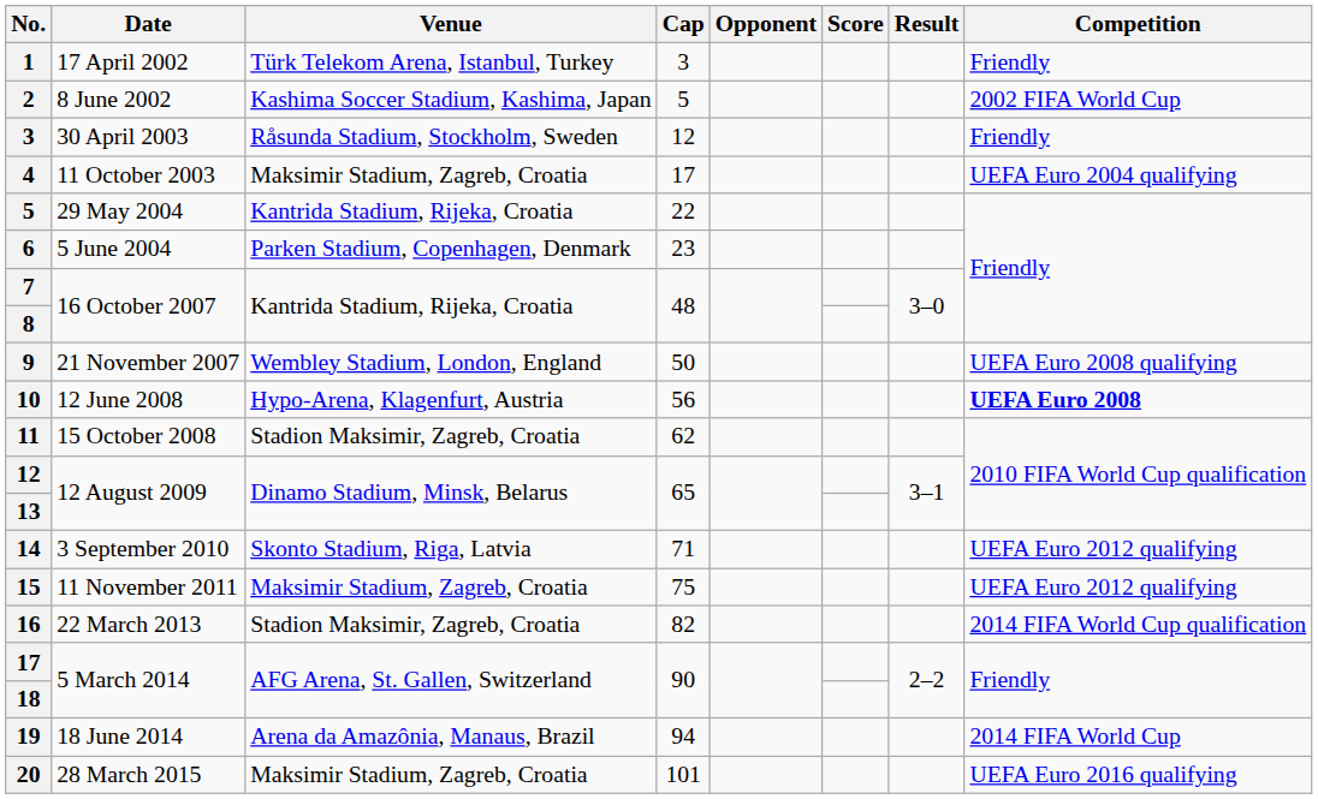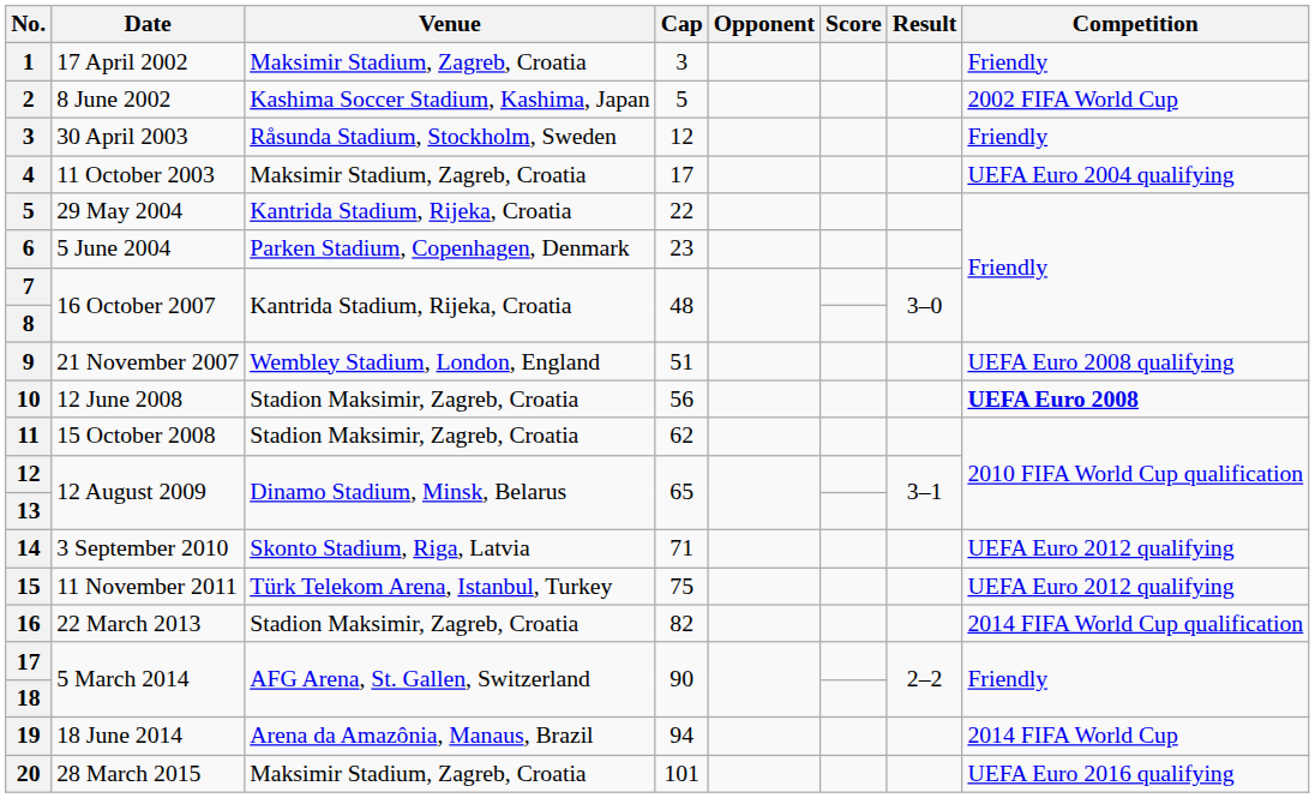 <table class="wikitable">
 <tr>
 <th>No.</th>
 <th>Date</th>
 <th>Venue</th>
 <th>Cap</th>
 <th>Opponent</th>
 <th>Score</th>
 <th>Result</th>
 <th>Competition</th>
 </tr>
 <tr>
 <th>1</th>
 <td>17 April 2002</td>
-<td><a href='#'>Türk Telekom Arena</a>, <a href='#'>Istanbul</a>, Turkey</td>
+<td><a href='#'>Maksimir Stadium</a>, <a href='#'>Zagreb</a>, Croatia</td>
 <td align=center>3</td>
 <td></td>
 <td></td>
 <td></td>
 <td><a href='#'>Friendly</a></td>
 </tr>
 <tr>
 <th>2</th>
 <td>8 June 2002</td>
 <td><a href='#'>Kashima Soccer Stadium</a>, <a href='#'>Kashima</a>, Japan</td>
 <td align=center>5</td>
 <td></td>
 <td></td>
 <td></td>
 <td><a href='#'>2002 FIFA World Cup</a></td>
 </tr>
 <tr>
 <th>3</th>
 <td>30 April 2003</td>
 <td><a href='#'>Råsunda Stadium</a>, <a href='#'>Stockholm</a>, Sweden</td>
 <td align=center>12</td>
 <td></td>
 <td></td>
 <td></td>
 <td><a href='#'>Friendly</a></td>
 </tr>
 <tr>
 <th>4</th>
 <td>11 October 2003</td>
 <td>Maksimir Stadium, Zagreb, Croatia</td>
 <td align=center>17</td>
 <td></td>
 <td></td>
 <td></td>
 <td><a href='#'>UEFA Euro 2004 qualifying</a></td>
 </tr>
 <tr>
 <th>5</th>
 <td>29 May 2004</td>
 <td><a href='#'>Kantrida Stadium</a>, <a href='#'>Rijeka</a>, Croatia</td>
 <td align=center>22</td>
 <td></td>
 <td></td>
 <td></td>
 <td rowspan="4"><a href='#'>Friendly</a></td>
 </tr>
 <tr>
 <th>6</th>
 <td>5 June 2004</td>
 <td><a href='#'>Parken Stadium</a>, <a href='#'>Copenhagen</a>, Denmark</td>
 <td align=center>23</td>
 <td></td>
 <td></td>
 <td></td>
 </tr>
 <tr>
 <th>7</th>
 <td rowspan="2">16 October 2007</td>
 <td rowspan="2">Kantrida Stadium, Rijeka, Croatia</td>
 <td align=center rowspan="2">48</td>
 <td rowspan="2"></td>
 <td></td>
 <td rowspan="2" style="text-align:center;">3–0</td>
 </tr>
 <tr>
 <th>8</th>
 <td></td>
 </tr>
 <tr>
 <th>9</th>
 <td>21 November 2007</td>
 <td><a href='#'>Wembley Stadium</a>, <a href='#'>London</a>, England</td>
-<td align=center>50</td>
+<td align=center>51</td>
 <td></td>
 <td></td>
 <td></td>
 <td><a href='#'>UEFA Euro 2008 qualifying</a></td>
 </tr>
 <tr>
 <th>10</th>
 <td>12 June 2008</td>
-<td><a href='#'>Hypo-Arena</a>, <a href='#'>Klagenfurt</a>, Austria</td>
+<td>Stadion Maksimir, Zagreb, Croatia</td>
 <td align=center>56</td>
 <td></td>
 <td></td>
 <td></td>
 <td><strong><a href='#'>UEFA Euro 2008</a></strong></td>
 </tr>
 <tr>
 <th>11</th>
 <td>15 October 2008</td>
 <td>Stadion Maksimir, Zagreb, Croatia</td>
 <td align=center>62</td>
 <td></td>
 <td></td>
 <td></td>
 <td rowspan="3"><a href='#'>2010 FIFA World Cup qualification</a></td>
 </tr>
 <tr>
 <th>12</th>
 <td rowspan="2">12 August 2009</td>
 <td rowspan="2"><a href='#'>Dinamo Stadium</a>, <a href='#'>Minsk</a>, Belarus</td>
 <td align=center rowspan="2">65</td>
 <td rowspan="2"></td>
 <td></td>
 <td rowspan="2" style="text-align:center;">3–1</td>
 </tr>
 <tr>
 <th>13</th>
 <td></td>
 </tr>
 <tr>
 <th>14</th>
 <td>3 September 2010</td>
 <td><a href='#'>Skonto Stadium</a>, <a href='#'>Riga</a>, Latvia</td>
 <td align=center>71</td>
 <td></td>
 <td></td>
 <td></td>
 <td><a href='#'>UEFA Euro 2012 qualifying</a></td>
 </tr>
 <tr>
 <th>15</th>
 <td>11 November 2011</td>
-<td><a href='#'>Maksimir Stadium</a>, <a href='#'>Zagreb</a>, Croatia</td>
+<td><a href='#'>Türk Telekom Arena</a>, <a href='#'>Istanbul</a>, Turkey</td>
 <td align=center>75</td>
 <td></td>
 <td></td>
 <td></td>
 <td><a href='#'>UEFA Euro 2012 qualifying</a></td>
 </tr>
 <tr>
 <th>16</th>
 <td>22 March 2013</td>
 <td>Stadion Maksimir, Zagreb, Croatia</td>
 <td align=center>82</td>
 <td></td>
 <td></td>
 <td></td>
 <td><a href='#'>2014 FIFA World Cup qualification</a></td>
 </tr>
 <tr>
 <th>17</th>
 <td rowspan="2">5 March 2014</td>
 <td rowspan="2"><a href='#'>AFG Arena</a>, <a href='#'>St. Gallen</a>, Switzerland</td>
 <td align=center rowspan="2">90</td>
 <td rowspan="2"></td>
 <td></td>
 <td rowspan="2" style="text-align:center;">2–2</td>
 <td rowspan="2"><a href='#'>Friendly</a></td>
 </tr>
 <tr>
 <th>18</th>
 <td></td>
 </tr>
 <tr>
 <th>19</th>
 <td>18 June 2014</td>
 <td><a href='#'>Arena da Amazônia</a>, <a href='#'>Manaus</a>, Brazil</td>
 <td align=center>94</td>
 <td></td>
 <td></td>
 <td></td>
 <td><a href='#'>2014 FIFA World Cup</a></td>
 </tr>
 <tr>
 <th>20</th>
 <td>28 March 2015</td>
 <td>Maksimir Stadium, Zagreb, Croatia</td>
 <td align=center>101</td>
 <td></td>
 <td></td>
 <td></td>
 <td><a href='#'>UEFA Euro 2016 qualifying</a></td>
 </tr>
 </table>
